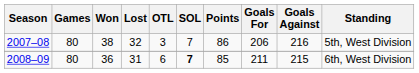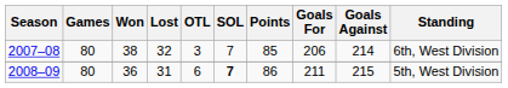 <table class="wikitable" style="text-align:center">
 <tr>
 <th>Season</th>
 <th>Games</th>
 <th>Won</th>
 <th>Lost</th>
 <th>OTL</th>
 <th>SOL</th>
 <th>Points</th>
 <th>Goals<br>For</th>
 <th>Goals<br>Against</th>
 <th>Standing</th>
 </tr>
 <tr>
 <td><a href='#'>2007–08</a></td>
 <td>80</td>
 <td>38</td>
 <td>32</td>
 <td>3</td>
 <td>7</td>
-<td>86</td>
+<td>85</td>
 <td>206</td>
-<td>216</td>
-<td>5th, West Division</td>
+<td>214</td>
+<td>6th, West Division</td>
 </tr>
 <tr>
 </tr>
 <tr>
 <td><a href='#'>2008–09</a></td>
 <td>80</td>
 <td>36</td>
 <td>31</td>
 <td>6</td>
 <td><strong>7</strong></td>
-<td>85</td>
+<td>86</td>
 <td>211</td>
 <td>215</td>
-<td>6th, West Division</td>
+<td>5th, West Division</td>
 </tr>
 </table>
